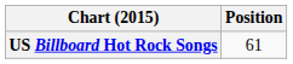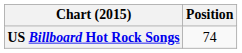 <table class="wikitable plainrowheaders sortable">
 <tr>
 <th>Chart (2015)</th>
 <th>Position</th>
 </tr>
 <tr>
 <th scope="row">US <a href='#'><em>Billboard</em> Hot Rock Songs</a></th>
-<td style="text-align:center;">61</td>
+<td style="text-align:center;">74</td>
 </tr>
 </table>
